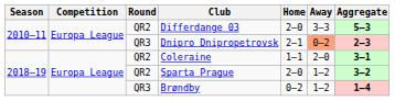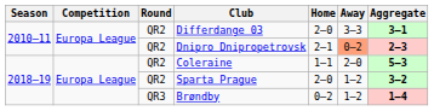 <table class="wikitable" style="text-align:center">
 <tr>
 <th>Season</th>
 <th>Competition</th>
 <th>Round</th>
 <th>Club</th>
 <th>Home</th>
 <th>Away</th>
 <th>Aggregate</th>
 </tr>
 <tr>
 <td rowspan=2><a href='#'>2010–11</a></td>
 <td rowspan=2><a href='#'>Europa League</a></td>
 <td>QR2</td>
 <td align="left"> <a href='#'>Differdange 03</a></td>
 <td>2–0</td>
 <td>3–3</td>
-<td style="background:#cfc"><strong>5–3</strong></td>
+<td style="background:#cfc"><strong>3–1</strong></td>
 </tr>
 <tr>
-<td>QR3</td>
+<td>QR2</td>
 <td align="left"> <a href='#'>Dnipro Dnipropetrovsk</a></td>
 <td>2–1</td>
 <td style="background: lightsalmon;">0–2</td>
 <td style="background:#fcc"><strong>2–3</strong></td>
 </tr>
 <tr>
 <td rowspan=3><a href='#'>2018–19</a></td>
 <td rowspan=3><a href='#'>Europa League</a></td>
 <td>QR2</td>
 <td align="left"> <a href='#'>Coleraine</a></td>
 <td>1–1</td>
 <td>2–0</td>
-<td style="background:#cfc"><strong>3–1</strong></td>
+<td style="background:#cfc"><strong>5–3</strong></td>
 </tr>
 <tr>
 <td>QR2</td>
 <td align="left"> <a href='#'>Sparta Prague</a></td>
 <td>2–0</td>
 <td>1–2</td>
 <td style="background:#cfc"><strong>3–2</strong></td>
 </tr>
 <tr>
 <td>QR3</td>
 <td align="left"> <a href='#'>Brøndby</a></td>
 <td>0–2</td>
 <td>1–2</td>
 <td style="background:#fcc"><strong>1–4</strong></td>
 </tr>
 </table>
